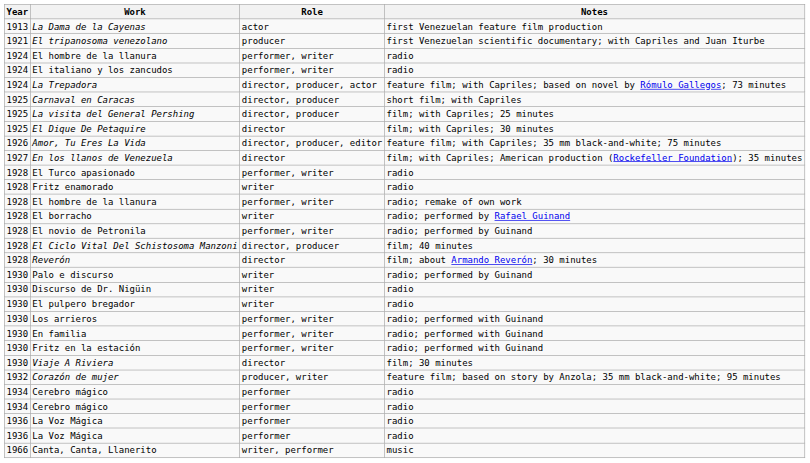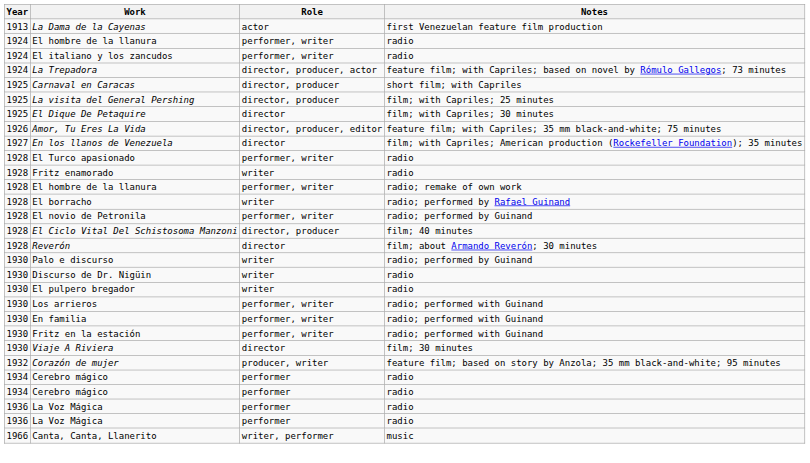 <table class="wikitable">
 <tr>
 <th><strong>Year</strong></th>
 <th><strong>Work</strong></th>
 <th><strong>Role</strong></th>
 <th><strong>Notes</strong></th>
 </tr>
 <tr>
 <td>1913</td>
 <td><em>La Dama de la Cayenas</em></td>
 <td>actor</td>
 <td>first Venezuelan feature film production</td>
-</tr>
-<tr>
-<td>1921</td>
-<td><em>El tripanosoma venezolano</em></td>
-<td>producer</td>
-<td>first Venezuelan scientific documentary; with Capriles and Juan Iturbe</td>
 </tr>
 <tr>
 <td>1924</td>
 <td>El hombre de la llanura</td>
 <td>performer, writer</td>
 <td>radio</td>
 </tr>
 <tr>
 <td>1924</td>
 <td>El italiano y los zancudos</td>
 <td>performer, writer</td>
 <td>radio</td>
 </tr>
 <tr>
 <td>1924</td>
 <td><em>La Trepadora</em></td>
 <td>director, producer, actor</td>
 <td>feature film; with Capriles; based on novel by <a href='#'>Rómulo Gallegos</a>; 73 minutes</td>
 </tr>
 <tr>
 <td>1925</td>
 <td><em>Carnaval en Caracas</em></td>
 <td>director, producer</td>
 <td>short film; with Capriles</td>
 </tr>
 <tr>
 <td>1925</td>
 <td><em>La visita del General Pershing</em></td>
 <td>director, producer</td>
 <td>film; with Capriles; 25 minutes</td>
 </tr>
 <tr>
 <td>1925</td>
 <td><em>El Dique De Petaquire</em></td>
 <td>director</td>
 <td>film; with Capriles; 30 minutes</td>
 </tr>
 <tr>
 <td>1926</td>
 <td><em>Amor, Tu Eres La Vida</em></td>
 <td>director, producer, editor</td>
 <td>feature film; with Capriles; 35 mm black-and-white; 75 minutes</td>
 </tr>
 <tr>
 <td>1927</td>
 <td><em>En los llanos de Venezuela</em></td>
 <td>director</td>
 <td>film; with Capriles; American production (<a href='#'>Rockefeller Foundation</a>); 35 minutes</td>
 </tr>
 <tr>
 <td>1928</td>
 <td>El Turco apasionado</td>
 <td>performer, writer</td>
 <td>radio</td>
 </tr>
 <tr>
 <td>1928</td>
 <td>Fritz enamorado</td>
 <td>writer</td>
 <td>radio</td>
 </tr>
 <tr>
 <td>1928</td>
 <td>El hombre de la llanura</td>
 <td>performer, writer</td>
 <td>radio; remake of own work</td>
 </tr>
 <tr>
 <td>1928</td>
 <td>El borracho</td>
 <td>writer</td>
 <td>radio; performed by <a href='#'>Rafael Guinand</a></td>
 </tr>
 <tr>
 <td>1928</td>
 <td>El novio de Petronila</td>
 <td>performer, writer</td>
 <td>radio; performed by Guinand</td>
 </tr>
 <tr>
 <td>1928</td>
 <td><em>El Ciclo Vital Del Schistosoma Manzoni</em></td>
 <td>director, producer</td>
 <td>film; 40 minutes</td>
 </tr>
 <tr>
 <td>1928</td>
 <td><em>Reverón</em></td>
 <td>director</td>
 <td>film; about <a href='#'>Armando Reverón</a>; 30 minutes</td>
 </tr>
 <tr>
 <td>1930</td>
 <td>Palo e discurso</td>
 <td>writer</td>
 <td>radio; performed by Guinand</td>
 </tr>
 <tr>
 <td>1930</td>
 <td>Discurso de Dr. Nigüin</td>
 <td>writer</td>
 <td>radio</td>
 </tr>
 <tr>
 <td>1930</td>
 <td>El pulpero bregador</td>
 <td>writer</td>
 <td>radio</td>
 </tr>
 <tr>
 <td>1930</td>
 <td>Los arrieros</td>
 <td>performer, writer</td>
 <td>radio; performed with Guinand</td>
 </tr>
 <tr>
 <td>1930</td>
 <td>En familia</td>
 <td>performer, writer</td>
 <td>radio; performed with Guinand</td>
 </tr>
 <tr>
 <td>1930</td>
 <td>Fritz en la estación</td>
 <td>performer, writer</td>
 <td>radio; performed with Guinand</td>
 </tr>
 <tr>
 <td>1930</td>
 <td><em>Viaje A Riviera</em></td>
 <td>director</td>
 <td>film; 30 minutes</td>
 </tr>
 <tr>
 <td>1932</td>
 <td><em>Corazón de mujer</em></td>
 <td>producer, writer</td>
 <td>feature film; based on story by Anzola; 35 mm black-and-white; 95 minutes</td>
 </tr>
 <tr>
 <td>1934</td>
 <td>Cerebro mágico</td>
 <td>performer</td>
 <td>radio</td>
 </tr>
 <tr>
 <td>1934</td>
 <td>Cerebro mágico</td>
 <td>performer</td>
 <td>radio</td>
 </tr>
 <tr>
 <td>1936</td>
 <td>La Voz Mágica</td>
 <td>performer</td>
 <td>radio</td>
 </tr>
 <tr>
 <td>1936</td>
 <td>La Voz Mágica</td>
 <td>performer</td>
 <td>radio</td>
 </tr>
 <tr>
 <td>1966</td>
 <td>Canta, Canta, Llanerito</td>
 <td>writer, performer</td>
 <td>music</td>
 </tr>
 </table>
